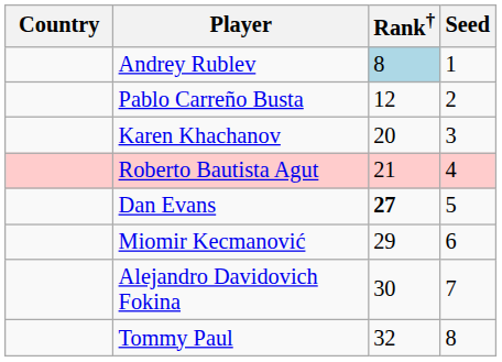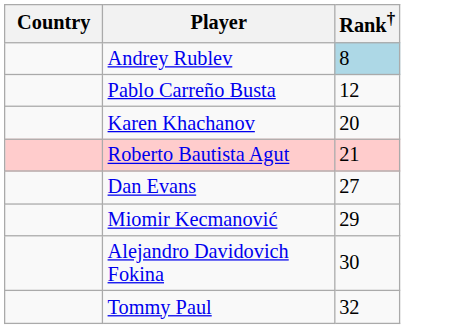 <table class="sortable wikitable nowrap">
 <tr>
 <th width="70">Country</th>
 <th width="175">Player</th>
 <th>Rank<sup>†</sup></th>
-<th>Seed</th>
 </tr>
 <tr>
 <td></td>
 <td><a href='#'>Andrey Rublev</a></td>
 <td style="background: lightblue;">8</td>
-<td>1</td>
 </tr>
 <tr>
 <td></td>
 <td><a href='#'>Pablo Carreño Busta</a></td>
 <td>12</td>
-<td>2</td>
 </tr>
 <tr>
 <td></td>
 <td><a href='#'>Karen Khachanov</a></td>
 <td>20</td>
-<td>3</td>
 </tr>
 <tr bgcolor=#fcc>
 <td></td>
 <td><a href='#'>Roberto Bautista Agut</a></td>
 <td>21</td>
-<td>4</td>
 </tr>
 <tr>
 <td></td>
 <td><a href='#'>Dan Evans</a></td>
-<td><strong>27</strong></td>
-<td>5</td>
+<td>27</td>
 </tr>
 <tr>
 <td></td>
 <td><a href='#'>Miomir Kecmanović</a></td>
 <td>29</td>
-<td>6</td>
 </tr>
 <tr>
 <td></td>
 <td><a href='#'>Alejandro Davidovich Fokina</a></td>
 <td>30</td>
-<td>7</td>
 </tr>
 <tr>
 <td></td>
 <td><a href='#'>Tommy Paul</a></td>
 <td>32</td>
-<td>8</td>
 </tr>
 </table>
